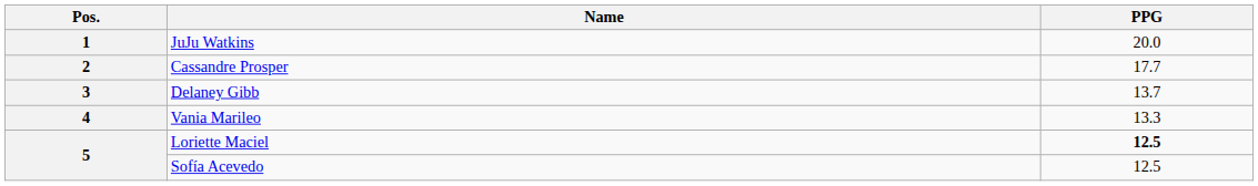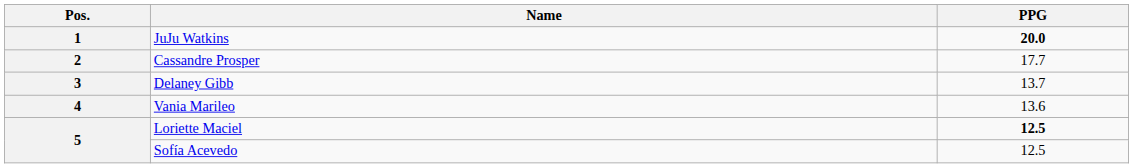 <table class=wikitable width=100% style="text-align:center;">
 <tr>
 <th width="13%">Pos.</th>
 <th width="70%">Name</th>
 <th width="17%">PPG</th>
 </tr>
 <tr>
 <th>1</th>
 <td align=left> <a href='#'>JuJu Watkins</a></td>
-<td>20.0</td>
+<td><strong>20.0</strong></td>
 </tr>
 <tr>
 <th>2</th>
 <td align=left> <a href='#'>Cassandre Prosper</a></td>
 <td>17.7</td>
 </tr>
 <tr>
 <th>3</th>
 <td align=left> <a href='#'>Delaney Gibb</a></td>
 <td>13.7</td>
 </tr>
 <tr>
 <th>4</th>
 <td align=left> <a href='#'>Vania Marileo</a></td>
-<td>13.3</td>
+<td>13.6</td>
 </tr>
 <tr>
 <th rowspan=2>5</th>
 <td align=left> <a href='#'>Loriette Maciel</a></td>
 <td><strong>12.5</strong></td>
 </tr>
 <tr>
 <td align=left> <a href='#'>Sofía Acevedo</a></td>
 <td>12.5</td>
 </tr>
 </table>
